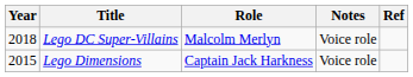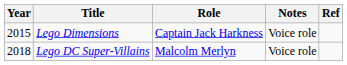 <table class="wikitable plainrowheaders sortable">
 <tr>
 <th scope="col">Year</th>
 <th scope="col">Title</th>
 <th scope="col">Role</th>
 <th class="unsortable">Notes</th>
 <th>Ref</th>
 </tr>
 <tr>
+<td>2015</td>
+<td><em><a href='#'>Lego Dimensions</a></em></td>
+<td><a href='#'>Captain Jack Harkness</a></td>
+<td>Voice role</td>
+<td></td>
+</tr>
+<tr>
 <td>2018</td>
 <td><em><a href='#'>Lego DC Super-Villains</a></em></td>
 <td><a href='#'>Malcolm Merlyn</a></td>
 <td>Voice role</td>
 <td></td>
 </tr>
-<tr>
-<td>2015</td>
-<td><em><a href='#'>Lego Dimensions</a></em></td>
-<td><a href='#'>Captain Jack Harkness</a></td>
-<td>Voice role</td>
-<td></td>
-</tr>
 </table>
